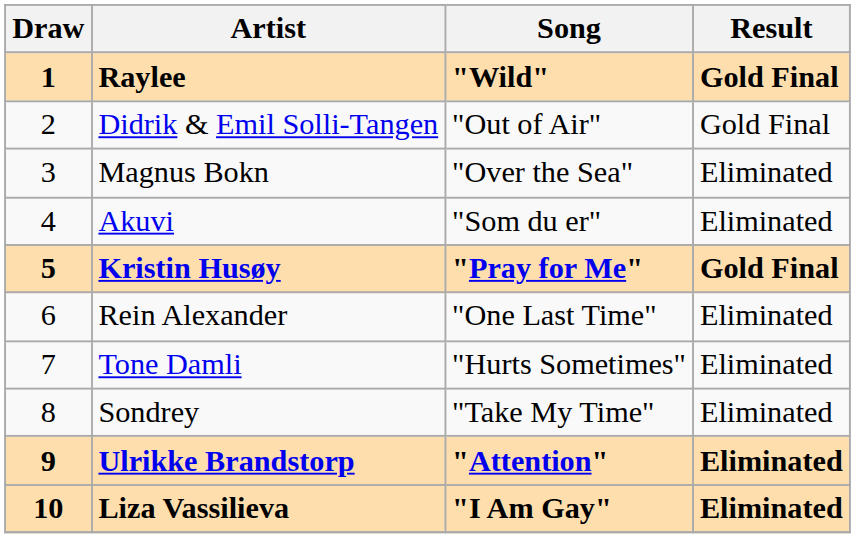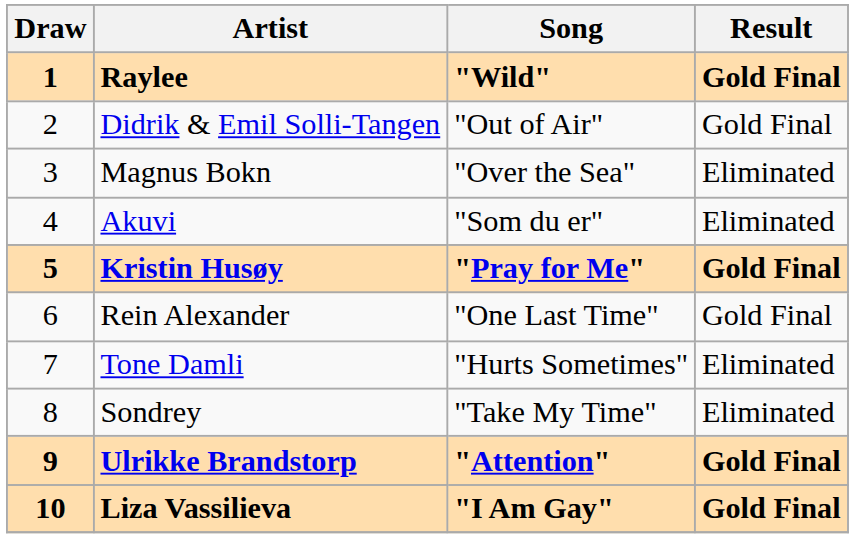 <table class="sortable wikitable" style="margin: 1em auto 1em auto;">
 <tr>
 <th scope="col">Draw</th>
 <th scope="col">Artist</th>
 <th scope="col">Song</th>
 <th scope="col">Result</th>
 </tr>
 <tr style="background: navajowhite; font-weight: bold;">
 <td align="center">1</td>
 <td>Raylee</td>
 <td>"Wild"</td>
 <td>Gold Final</td>
 </tr>
 <tr>
 <td align="center">2</td>
 <td><a href='#'>Didrik</a> & <a href='#'>Emil Solli-Tangen</a></td>
 <td>"Out of Air"</td>
 <td>Gold Final</td>
 </tr>
 <tr>
 <td align="center">3</td>
 <td>Magnus Bokn</td>
 <td>"Over the Sea"</td>
 <td>Eliminated</td>
 </tr>
 <tr>
 <td align="center">4</td>
 <td><a href='#'>Akuvi</a></td>
 <td>"Som du er"</td>
 <td>Eliminated</td>
 </tr>
 <tr style="background: navajowhite; font-weight: bold;">
 <td align="center">5</td>
 <td><a href='#'>Kristin Husøy</a></td>
 <td>"<a href='#'>Pray for Me</a>"</td>
 <td>Gold Final</td>
 </tr>
 <tr>
 <td align="center">6</td>
 <td>Rein Alexander</td>
 <td>"One Last Time"</td>
-<td>Eliminated</td>
+<td>Gold Final</td>
 </tr>
 <tr>
 <td align="center">7</td>
 <td><a href='#'>Tone Damli</a></td>
 <td>"Hurts Sometimes"</td>
 <td>Eliminated</td>
 </tr>
 <tr>
 <td align="center">8</td>
 <td>Sondrey</td>
 <td>"Take My Time"</td>
 <td>Eliminated</td>
 </tr>
 <tr style="background: navajowhite; font-weight: bold;">
 <td align="center">9</td>
 <td><a href='#'>Ulrikke Brandstorp</a></td>
 <td>"<a href='#'>Attention</a>"</td>
-<td>Eliminated</td>
+<td>Gold Final</td>
 </tr>
 <tr style="background: navajowhite; font-weight: bold;">
 <td align="center">10</td>
 <td>Liza Vassilieva</td>
 <td>"I Am Gay"</td>
-<td>Eliminated</td>
+<td>Gold Final</td>
 </tr>
 <tr>
 </tr>
 </table>
